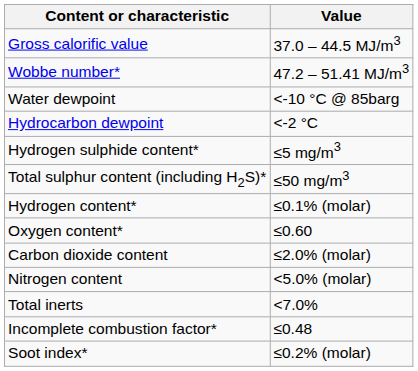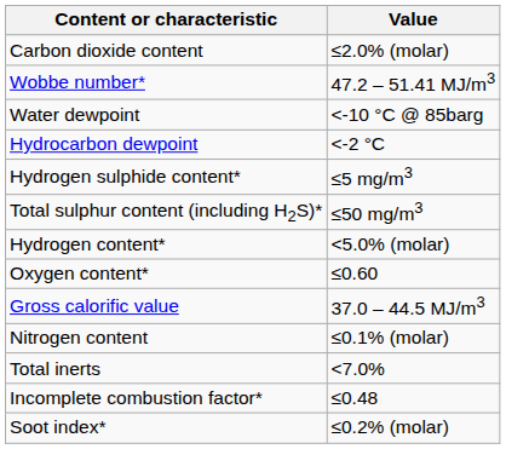 <table class="wikitable">
 <tr>
 <th>Content or characteristic</th>
 <th>Value</th>
 </tr>
 <tr>
-<td><a href='#'>Gross calorific value</a></td>
-<td>37.0 – 44.5 MJ/m<sup>3</sup></td>
+<td>Carbon dioxide content</td>
+<td>≤2.0% (molar)</td>
 </tr>
 <tr>
 <td><a href='#'>Wobbe number*</a></td>
 <td>47.2 – 51.41 MJ/m<sup>3</sup></td>
 </tr>
 <tr>
 <td>Water dewpoint</td>
 <td><-10 °C @ 85barg</td>
 </tr>
 <tr>
 <td><a href='#'>Hydrocarbon dewpoint</a></td>
 <td><-2 °C</td>
 </tr>
 <tr>
 <td>Hydrogen sulphide content*</td>
 <td>≤5 mg/m<sup>3</sup></td>
 </tr>
 <tr>
 <td>Total sulphur content (including H<sub>2</sub>S)*</td>
 <td>≤50 mg/m<sup>3</sup></td>
 </tr>
 <tr>
 <td>Hydrogen content*</td>
-<td>≤0.1% (molar)</td>
+<td><5.0% (molar)</td>
 </tr>
 <tr>
 <td>Oxygen content*</td>
 <td>≤0.60</td>
 </tr>
 <tr>
-<td>Carbon dioxide content</td>
-<td>≤2.0% (molar)</td>
+<td><a href='#'>Gross calorific value</a></td>
+<td>37.0 – 44.5 MJ/m<sup>3</sup></td>
 </tr>
 <tr>
 <td>Nitrogen content</td>
-<td><5.0% (molar)</td>
+<td>≤0.1% (molar)</td>
 </tr>
 <tr>
 <td>Total inerts</td>
 <td><7.0%</td>
 </tr>
 <tr>
 <td>Incomplete combustion factor*</td>
 <td>≤0.48</td>
 </tr>
 <tr>
 <td>Soot index*</td>
 <td>≤0.2% (molar)</td>
 </tr>
 </table>
